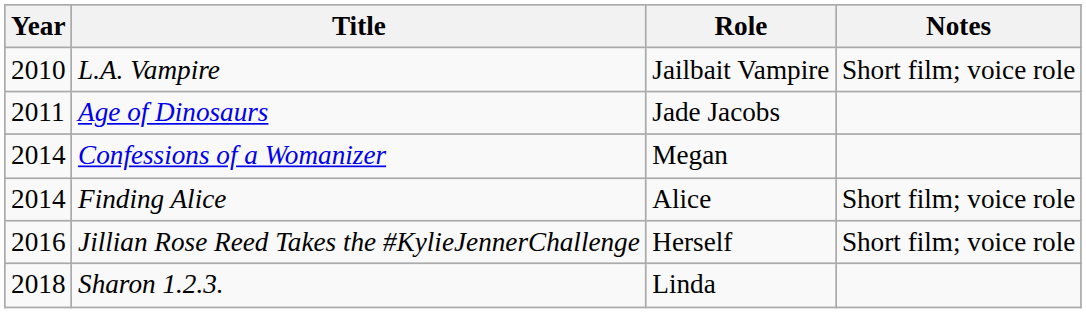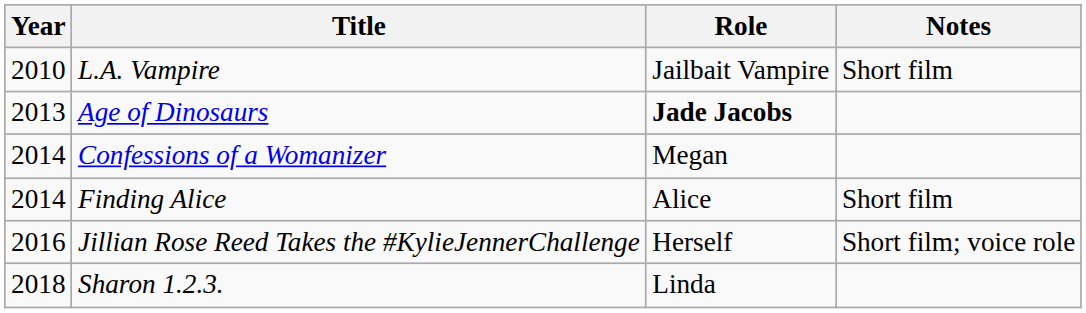 <table class="wikitable sortable">
 <tr>
 <th>Year</th>
 <th>Title</th>
 <th>Role</th>
 <th class="unsortable">Notes</th>
 </tr>
 <tr>
 <td>2010</td>
 <td><em>L.A. Vampire</em></td>
 <td>Jailbait Vampire</td>
-<td>Short film; voice role</td>
+<td>Short film</td>
 </tr>
 <tr>
-<td>2011</td>
+<td>2013</td>
 <td><em><a href='#'>Age of Dinosaurs</a></em></td>
-<td>Jade Jacobs</td>
+<td><strong>Jade Jacobs</strong></td>
 <td></td>
 </tr>
 <tr>
 <td>2014</td>
 <td><em><a href='#'>Confessions of a Womanizer</a></em></td>
 <td>Megan</td>
 <td></td>
 </tr>
 <tr>
 <td>2014</td>
 <td><em>Finding Alice</em></td>
 <td>Alice</td>
-<td>Short film; voice role</td>
+<td>Short film</td>
 </tr>
 <tr>
 <td>2016</td>
 <td><em>Jillian Rose Reed Takes the #KylieJennerChallenge</em></td>
 <td>Herself</td>
 <td>Short film; voice role</td>
 </tr>
 <tr>
 <td>2018</td>
 <td><em>Sharon 1.2.3.</em></td>
 <td>Linda</td>
 <td></td>
 </tr>
 </table>
